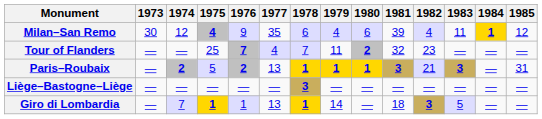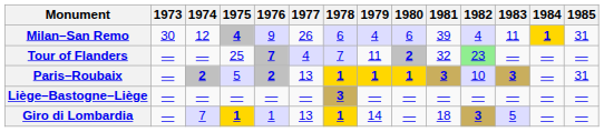 <table class="wikitable plainrowheaders">
 <tr>
 <th>Monument</th>
 <th scope="col">1973</th>
 <th scope="col">1974</th>
 <th scope="col">1975</th>
 <th scope="col">1976</th>
 <th scope="col">1977</th>
 <th scope="col">1978</th>
 <th scope="col">1979</th>
 <th scope="col">1980</th>
 <th scope="col">1981</th>
 <th scope="col">1982</th>
 <th scope="col">1983</th>
 <th scope="col">1984</th>
 <th scope="col">1985</th>
 </tr>
 <tr style="text-align:center;">
 <th scope="row"><a href='#'>Milan–San Remo</a></th>
 <td><a href='#'>30</a></td>
 <td><a href='#'>12</a></td>
 <td style="background:silver;"><a href='#'><strong>4</strong></a></td>
 <td style="background:#ddf;"><a href='#'>9</a></td>
-<td><a href='#'>35</a></td>
+<td><a href='#'>26</a></td>
 <td style="background:#ddf;"><a href='#'>6</a></td>
 <td style="background:#ddf;"><a href='#'>4</a></td>
 <td style="background:#ddf;"><a href='#'>6</a></td>
 <td><a href='#'>39</a></td>
 <td style="background:#ddf;"><a href='#'>4</a></td>
 <td><a href='#'>11</a></td>
 <td style="background:gold;"><a href='#'><strong>1</strong></a></td>
-<td><a href='#'>12</a></td>
+<td><a href='#'>31</a></td>
 </tr>
 <tr style="text-align:center;">
 <th scope="row"><a href='#'>Tour of Flanders</a></th>
 <td><a href='#'>—</a></td>
 <td><a href='#'>—</a></td>
 <td><a href='#'>25</a></td>
 <td style="background:silver;"><a href='#'><strong>7</strong></a></td>
 <td style="background:#ddf;"><a href='#'>4</a></td>
 <td style="background:#ddf;"><a href='#'>7</a></td>
 <td><a href='#'>11</a></td>
 <td style="background:silver;"><a href='#'><strong>2</strong></a></td>
 <td><a href='#'>32</a></td>
-<td><a href='#'>23</a></td>
+<td style="background: lightgreen;"><a href='#'>23</a></td>
 <td><a href='#'>—</a></td>
 <td><a href='#'>—</a></td>
 <td><a href='#'>—</a></td>
 </tr>
 <tr style="text-align:center;">
 <th scope="row"><a href='#'>Paris–Roubaix</a></th>
 <td><a href='#'>—</a></td>
 <td style="background:silver;"><a href='#'><strong>2</strong></a></td>
 <td style="background:#ddf;"><a href='#'>5</a></td>
 <td style="background:silver;"><a href='#'><strong>2</strong></a></td>
 <td><a href='#'>13</a></td>
 <td style="background:gold;"><a href='#'><strong>1</strong></a></td>
 <td style="background:gold;"><a href='#'><strong>1</strong></a></td>
 <td style="background:gold;"><a href='#'><strong>1</strong></a></td>
 <td style="background:#C9AE5D;"><a href='#'><strong>3</strong></a></td>
-<td style="background:#ddf;"><a href='#'>21</a></td>
+<td style="background:#ddf;"><a href='#'>10</a></td>
 <td style="background:#C9AE5D;"><a href='#'><strong>3</strong></a></td>
 <td><a href='#'>—</a></td>
 <td><a href='#'>31</a></td>
 </tr>
 <tr style="text-align:center;">
 <th scope="row"><a href='#'>Liège–Bastogne–Liège</a></th>
 <td><a href='#'>—</a></td>
 <td><a href='#'>—</a></td>
 <td><a href='#'>—</a></td>
 <td><a href='#'>—</a></td>
 <td><a href='#'>—</a></td>
 <td style="background:#C9AE5D;"><a href='#'><strong>3</strong></a></td>
 <td><a href='#'>—</a></td>
 <td><a href='#'>—</a></td>
 <td><a href='#'>—</a></td>
 <td><a href='#'>—</a></td>
 <td><a href='#'>—</a></td>
 <td><a href='#'>—</a></td>
 <td><a href='#'>—</a></td>
 </tr>
 <tr style="text-align:center;">
 <th scope="row"><a href='#'>Giro di Lombardia</a></th>
 <td><a href='#'>—</a></td>
 <td style="background:#ddf;"><a href='#'>7</a></td>
 <td style="background:gold;"><a href='#'><strong>1</strong></a></td>
 <td style="background:#ddf;"><a href='#'>1</a></td>
 <td><a href='#'>13</a></td>
 <td style="background:gold;"><a href='#'><strong>1</strong></a></td>
 <td><a href='#'>14</a></td>
 <td><a href='#'>—</a></td>
 <td><a href='#'>18</a></td>
 <td style="background:#C9AE5D;"><a href='#'><strong>3</strong></a></td>
 <td style="background:#ddf;"><a href='#'>5</a></td>
 <td><a href='#'>—</a></td>
 <td><a href='#'>—</a></td>
 </tr>
 </table>
